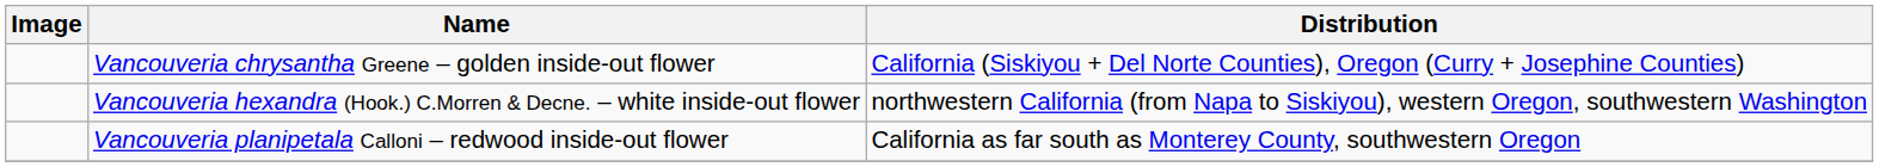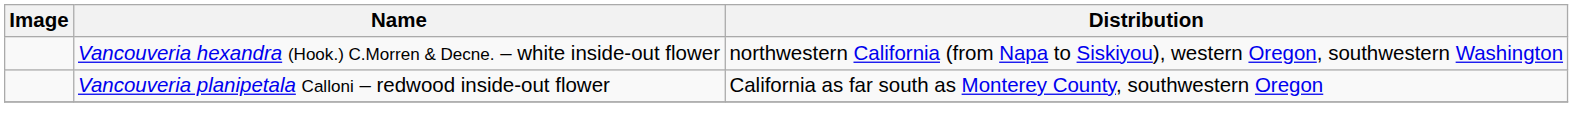 <table class="wikitable collapsible">
 <tr>
 <th>Image</th>
 <th>Name</th>
 <th>Distribution</th>
-</tr>
-<tr>
-<td></td>
-<td><em><a href='#'>Vancouveria chrysantha</a></em> <small>Greene</small> – golden inside-out flower</td>
-<td><a href='#'>California</a> (<a href='#'>Siskiyou</a> + <a href='#'>Del Norte Counties</a>), <a href='#'>Oregon</a> (<a href='#'>Curry</a> + <a href='#'>Josephine Counties</a>)</td>
 </tr>
 <tr>
 <td></td>
 <td><em><a href='#'>Vancouveria hexandra</a></em> <small>(Hook.) C.Morren & Decne.</small> – white inside-out flower</td>
 <td>northwestern <a href='#'>California</a> (from <a href='#'>Napa</a> to <a href='#'>Siskiyou</a>), western <a href='#'>Oregon</a>, southwestern <a href='#'>Washington</a></td>
 </tr>
 <tr>
 <td></td>
 <td><em><a href='#'>Vancouveria planipetala</a></em> <small>Calloni</small> – redwood inside-out flower</td>
 <td>California as far south as <a href='#'>Monterey County</a>, southwestern <a href='#'>Oregon</a></td>
 </tr>
 <tr>
 </tr>
 </table>
